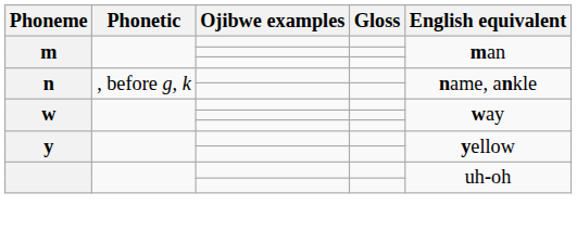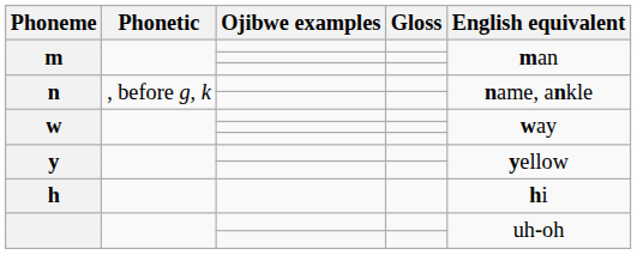 <table class="wikitable" style=text-align:center>
 <tr>
 <th>Phoneme</th>
 <th>Phonetic</th>
 <th>Ojibwe examples</th>
 <th>Gloss</th>
 <th>English equivalent</th>
 </tr>
 <tr>
 <th rowspan=3>m</th>
 <td rowspan=3></td>
 <td></td>
 <td></td>
 <td rowspan=3><strong>m</strong>an</td>
 </tr>
 <tr>
 <td></td>
 <td></td>
 </tr>
 <tr>
 <td></td>
 <td></td>
 </tr>
 <tr>
 <th rowspan=2>n</th>
 <td rowspan=2>,  before <em>g, k</em></td>
 <td></td>
 <td></td>
 <td rowspan=2><strong>n</strong>ame, a<strong>n</strong>kle</td>
 </tr>
 <tr>
 <td></td>
 <td></td>
 </tr>
 <tr>
 <th rowspan=3>w</th>
 <td rowspan=3></td>
 <td></td>
 <td></td>
 <td rowspan=3><strong>w</strong>ay</td>
 </tr>
 <tr>
 <td></td>
 <td></td>
 </tr>
 <tr>
 <td></td>
 <td></td>
 </tr>
 <tr>
 <th rowspan=2>y</th>
 <td rowspan=2></td>
 <td></td>
 <td></td>
 <td rowspan=2><strong>y</strong>ellow</td>
 </tr>
 <tr>
 <td></td>
 <td></td>
 </tr>
 <tr>
+<th>h</th>
+<td></td>
+<td></td>
+<td></td>
+<td><strong>h</strong>i</td>
+</tr>
+<tr>
 <th rowspan=2></th>
 <td rowspan=2></td>
 <td></td>
 <td></td>
 <td rowspan=2>uh<strong>-</strong>oh</td>
 </tr>
 <tr>
 <td></td>
 <td></td>
 </tr>
 </table>
